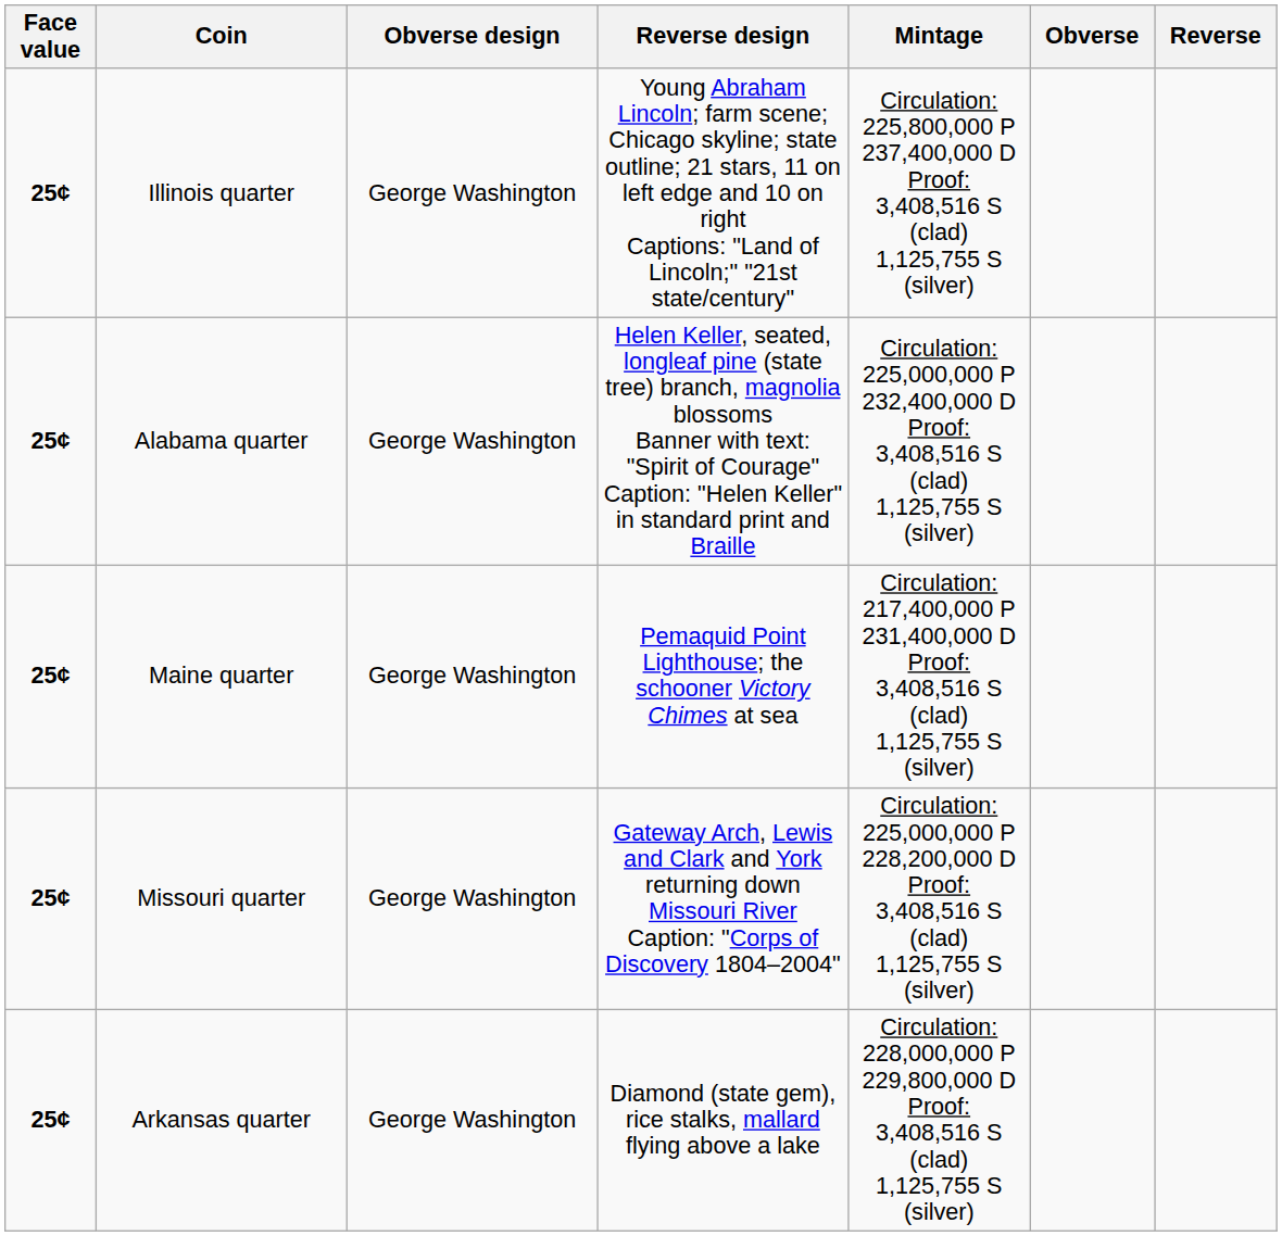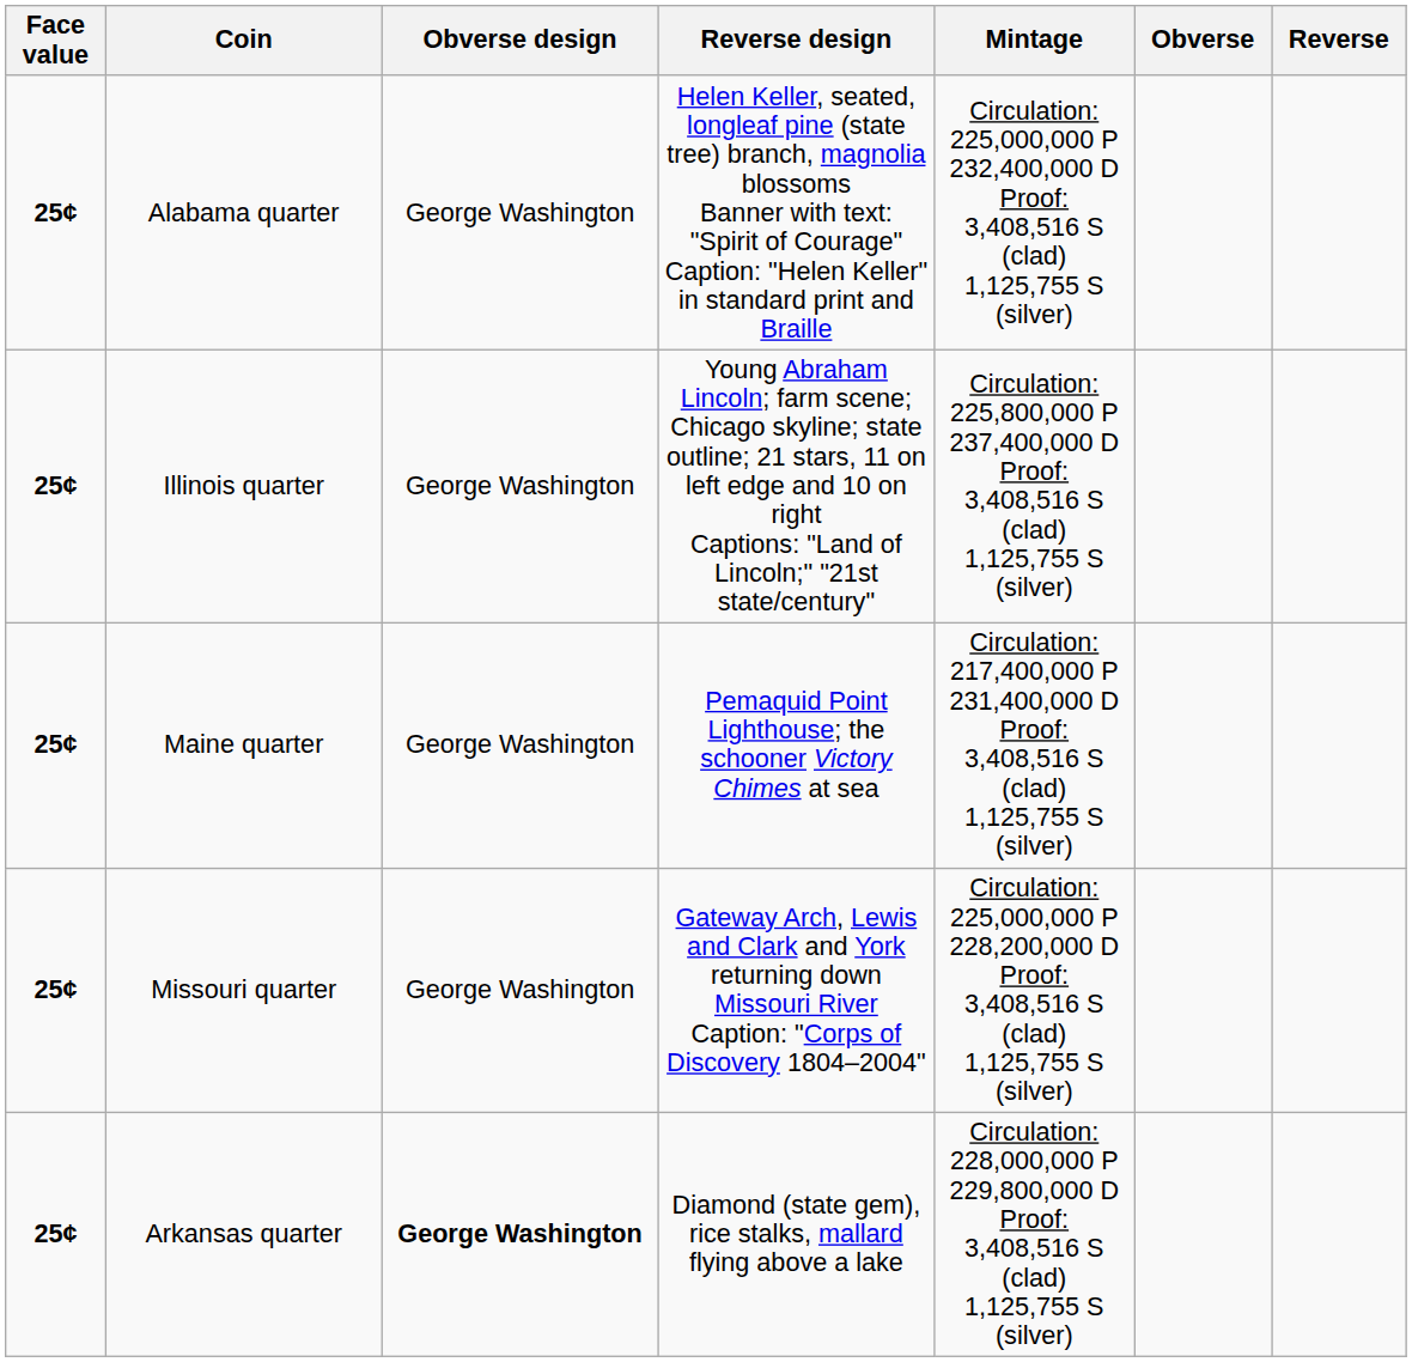 <table class="wikitable">
 <tr>
 <th width="5%">Face value</th>
 <th width="15%">Coin</th>
 <th width="15%">Obverse design</th>
 <th width="15%">Reverse design</th>
 <th width="10%">Mintage</th>
 <th width="5%">Obverse</th>
 <th width="5%">Reverse</th>
 </tr>
 <tr>
 <td align="center"><strong>25¢</strong></td>
-<td align="center">Illinois quarter</td>
+<td align="center">Alabama quarter</td>
 <td align="center">George Washington</td>
-<td align="center">Young <a href='#'>Abraham Lincoln</a>; farm scene; Chicago skyline; state outline; 21 stars, 11 on left edge and 10 on right<br>Captions: "Land of Lincoln;" "21st state/century"</td>
-<td align="center"><u>Circulation:</u><br>225,800,000 P<br>237,400,000 D<br><u>Proof:</u><br>3,408,516 S (clad)<br>1,125,755 S (silver)</td>
+<td align="center"><a href='#'>Helen Keller</a>, seated, <a href='#'>longleaf pine</a> (state tree) branch, <a href='#'>magnolia</a> blossoms<br>Banner with text: "Spirit of Courage"<br>Caption: "Helen Keller" in standard print and <a href='#'>Braille</a></td>
+<td align="center"><u>Circulation:</u><br>225,000,000 P<br>232,400,000 D<br><u>Proof:</u><br>3,408,516 S (clad)<br>1,125,755 S (silver)</td>
 <td></td>
 <td></td>
 </tr>
 <tr>
 <td align="center"><strong>25¢</strong></td>
-<td align="center">Alabama quarter</td>
+<td align="center">Illinois quarter</td>
 <td align="center">George Washington</td>
-<td align="center"><a href='#'>Helen Keller</a>, seated, <a href='#'>longleaf pine</a> (state tree) branch, <a href='#'>magnolia</a> blossoms<br>Banner with text: "Spirit of Courage"<br>Caption: "Helen Keller" in standard print and <a href='#'>Braille</a></td>
-<td align="center"><u>Circulation:</u><br>225,000,000 P<br>232,400,000 D<br><u>Proof:</u><br>3,408,516 S (clad)<br>1,125,755 S (silver)</td>
+<td align="center">Young <a href='#'>Abraham Lincoln</a>; farm scene; Chicago skyline; state outline; 21 stars, 11 on left edge and 10 on right<br>Captions: "Land of Lincoln;" "21st state/century"</td>
+<td align="center"><u>Circulation:</u><br>225,800,000 P<br>237,400,000 D<br><u>Proof:</u><br>3,408,516 S (clad)<br>1,125,755 S (silver)</td>
 <td></td>
 <td></td>
 </tr>
 <tr>
 <td align="center"><strong>25¢</strong></td>
 <td align="center">Maine quarter</td>
 <td align="center">George Washington</td>
 <td align="center"><a href='#'>Pemaquid Point Lighthouse</a>; the <a href='#'>schooner</a> <em><a href='#'>Victory Chimes</a></em> at sea</td>
 <td align="center"><u>Circulation:</u><br>217,400,000 P<br>231,400,000 D<br><u>Proof:</u><br>3,408,516 S (clad)<br>1,125,755 S (silver)</td>
 <td></td>
 <td></td>
 </tr>
 <tr>
 <td align="center"><strong>25¢</strong></td>
 <td align="center">Missouri quarter</td>
 <td align="center">George Washington</td>
 <td align="center"><a href='#'>Gateway Arch</a>, <a href='#'>Lewis and Clark</a> and <a href='#'>York</a> returning down <a href='#'>Missouri River</a><br>Caption: "<a href='#'>Corps of Discovery</a> 1804–2004"</td>
 <td align="center"><u>Circulation:</u><br>225,000,000 P<br>228,200,000 D<br><u>Proof:</u><br>3,408,516 S (clad)<br>1,125,755 S (silver)</td>
 <td></td>
 <td></td>
 </tr>
 <tr>
 <td align="center"><strong>25¢</strong></td>
 <td align="center">Arkansas quarter</td>
-<td align="center">George Washington</td>
+<td align="center"><strong>George Washington</strong></td>
 <td align="center">Diamond (state gem), rice stalks, <a href='#'>mallard</a> flying above a lake</td>
 <td align="center"><u>Circulation:</u><br>228,000,000 P<br>229,800,000 D<br><u>Proof:</u><br>3,408,516 S (clad)<br>1,125,755 S (silver)</td>
 <td></td>
 <td></td>
 </tr>
 </table>
